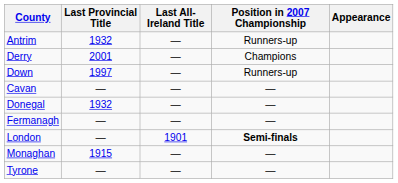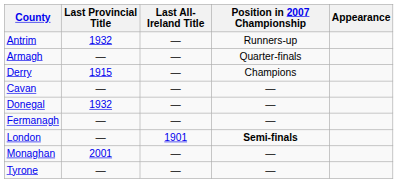 <table class="wikitable sortable" style="text-align:center">
 <tr>
 <th><a href='#'>County</a></th>
 <th>Last Provincial Title</th>
 <th>Last All-Ireland Title</th>
 <th>Position in <a href='#'>2007</a> Championship</th>
 <th>Appearance</th>
 </tr>
 <tr>
 <td style="text-align:left"> <a href='#'>Antrim</a></td>
 <td><a href='#'>1932</a></td>
 <td>—</td>
 <td>Runners-up</td>
 <td></td>
 </tr>
 <tr>
-<td style="text-align:left"> <a href='#'>Derry</a></td>
-<td><a href='#'>2001</a></td>
+<td style="text-align:left"> <a href='#'>Armagh</a></td>
 <td>—</td>
-<td>Champions</td>
+<td>—</td>
+<td>Quarter-finals</td>
 <td></td>
 </tr>
 <tr>
-<td style="text-align:left"> <a href='#'>Down</a></td>
-<td><a href='#'>1997</a></td>
+<td style="text-align:left"> <a href='#'>Derry</a></td>
+<td><a href='#'>1915</a></td>
 <td>—</td>
-<td>Runners-up</td>
+<td>Champions</td>
 <td></td>
 </tr>
 <tr>
 <td style="text-align:left"> <a href='#'>Cavan</a></td>
 <td>—</td>
 <td>—</td>
 <td>—</td>
 <td></td>
 </tr>
 <tr>
 <td style="text-align:left"> <a href='#'>Donegal</a></td>
 <td><a href='#'>1932</a></td>
 <td>—</td>
 <td>—</td>
 <td></td>
 </tr>
 <tr>
 <td style="text-align:left"> <a href='#'>Fermanagh</a></td>
 <td>—</td>
 <td>—</td>
 <td>—</td>
 <td></td>
 </tr>
 <tr>
 <td style="text-align:left"> <a href='#'>London</a></td>
 <td>—</td>
 <td><a href='#'>1901</a></td>
 <td><strong>Semi-finals</strong></td>
 <td></td>
 </tr>
 <tr>
 <td style="text-align:left"> <a href='#'>Monaghan</a></td>
-<td><a href='#'>1915</a></td>
+<td><a href='#'>2001</a></td>
 <td>—</td>
 <td>—</td>
 <td></td>
 </tr>
 <tr>
 <td style="text-align:left"> <a href='#'>Tyrone</a></td>
 <td>—</td>
 <td>—</td>
 <td>—</td>
 <td></td>
 </tr>
 </table>
